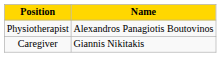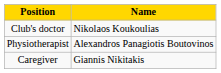 <table class="wikitable" style="text-align: center;">
 <tr>
 <th style="color:#000; background:gold;">Position</th>
 <th style="color:#000; background:gold;">Name</th>
+</tr>
+<tr>
+<td>Club's doctor</td>
+<td style="text-align:left;"> Nikolaos Koukoulias</td>
 </tr>
 <tr>
 <td>Physiotherapist</td>
 <td style="text-align:left;"> Alexandros Panagiotis Boutovinos</td>
 </tr>
 <tr>
 <td>Caregiver</td>
 <td style="text-align:left;"> Giannis Nikitakis</td>
 </tr>
 </table>
